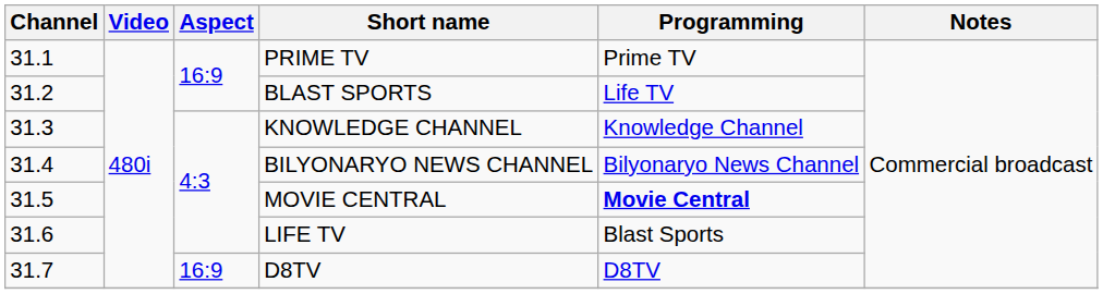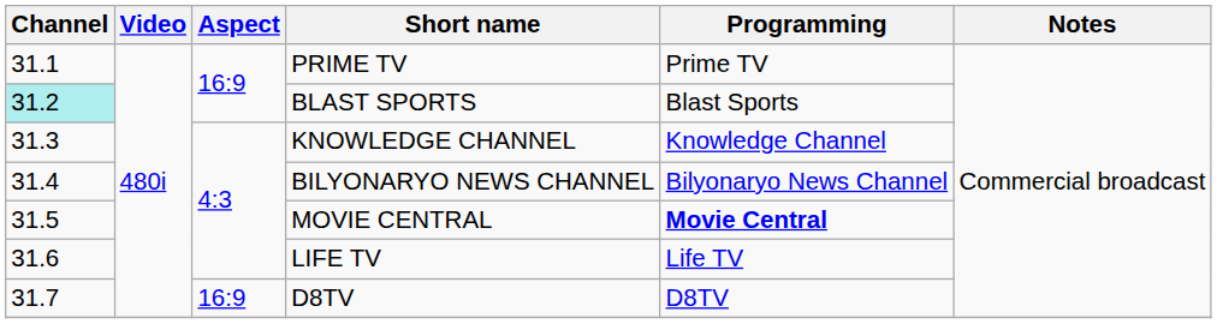 <table class="wikitable">
 <tr>
 <th>Channel</th>
 <th><a href='#'>Video</a></th>
 <th><a href='#'>Aspect</a></th>
 <th>Short name</th>
 <th>Programming</th>
 <th>Notes</th>
 </tr>
 <tr>
 <td>31.1</td>
 <td rowspan="7"><a href='#'>480i</a></td>
 <td rowspan="2"><a href='#'>16:9</a></td>
 <td>PRIME TV</td>
 <td>Prime TV</td>
 <td rowspan="7">Commercial broadcast</td>
 </tr>
 <tr>
-<td>31.2</td>
+<td style="background: paleturquoise;">31.2</td>
 <td>BLAST SPORTS</td>
-<td><a href='#'>Life TV</a></td>
+<td>Blast Sports</td>
 </tr>
 <tr>
 <td>31.3</td>
 <td rowspan="4"><a href='#'>4:3</a></td>
 <td>KNOWLEDGE CHANNEL</td>
 <td><a href='#'>Knowledge Channel</a></td>
 </tr>
 <tr>
 <td>31.4</td>
 <td>BILYONARYO NEWS CHANNEL</td>
 <td><a href='#'>Bilyonaryo News Channel</a></td>
 </tr>
 <tr>
 <td>31.5</td>
 <td>MOVIE CENTRAL</td>
 <td><strong><a href='#'>Movie Central</a></strong></td>
 </tr>
 <tr>
 <td>31.6</td>
 <td>LIFE TV</td>
-<td>Blast Sports</td>
+<td><a href='#'>Life TV</a></td>
 </tr>
 <tr>
 <td>31.7</td>
 <td><a href='#'>16:9</a></td>
 <td>D8TV</td>
 <td><a href='#'>D8TV</a></td>
 </tr>
 <tr>
 </tr>
 </table>
